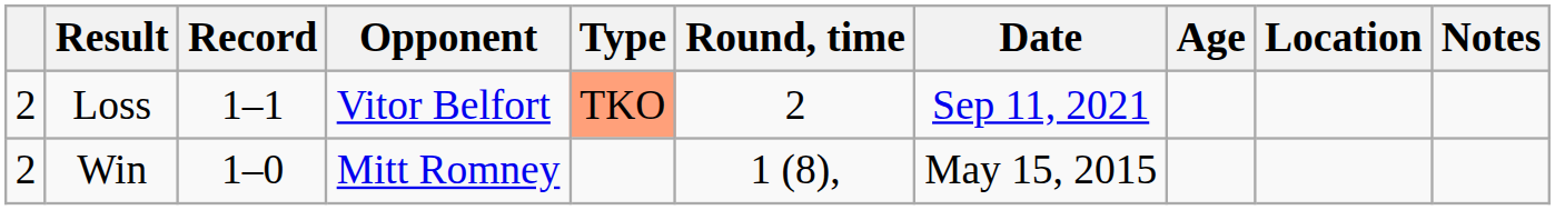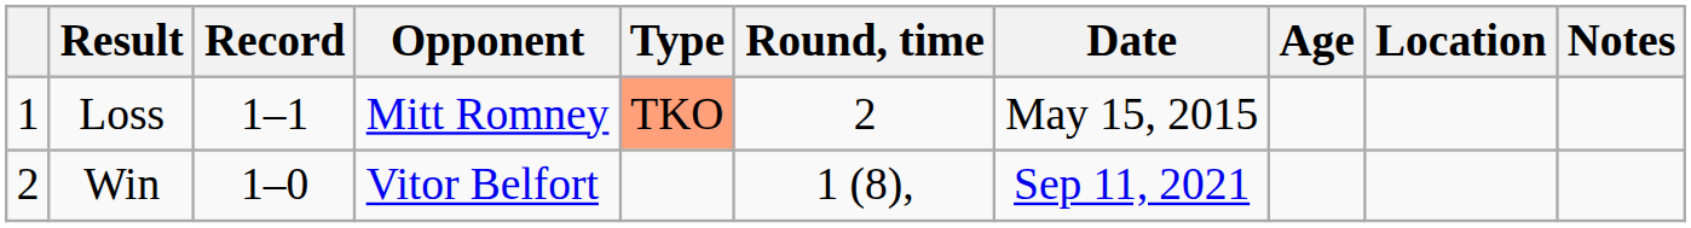 <table class="wikitable" style="text-align:center">
 <tr>
 <th></th>
 <th>Result</th>
 <th>Record</th>
 <th>Opponent</th>
 <th>Type</th>
 <th>Round, time</th>
 <th>Date</th>
 <th>Age</th>
 <th>Location</th>
 <th>Notes</th>
 </tr>
 <tr>
-<td>2</td>
+<td>1</td>
 <td>Loss</td>
 <td>1–1</td>
-<td style="text-align:left;"><a href='#'>Vitor Belfort</a></td>
+<td style="text-align:left;"><a href='#'>Mitt Romney</a></td>
 <td style="background: lightsalmon;">TKO</td>
 <td>2</td>
-<td><a href='#'>Sep 11, 2021</a></td>
+<td>May 15, 2015</td>
 <td style="text-align:left;"></td>
 <td style="text-align:left;"></td>
 <td></td>
 </tr>
 <tr>
 <td>2</td>
 <td>Win</td>
 <td>1–0</td>
-<td style="text-align:left;"><a href='#'>Mitt Romney</a></td>
+<td style="text-align:left;"><a href='#'>Vitor Belfort</a></td>
 <td></td>
 <td>1 (8), </td>
-<td>May 15, 2015</td>
+<td><a href='#'>Sep 11, 2021</a></td>
 <td style="text-align:left;"></td>
 <td style="text-align:left;"></td>
 <td></td>
 </tr>
 </table>
